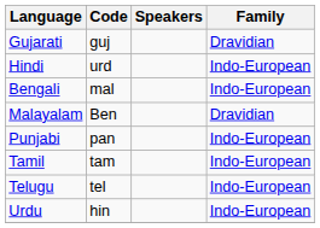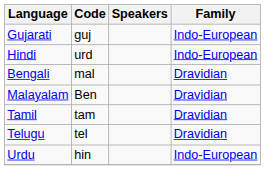 <table class="wikitable sortable">
 <tr>
 <th>Language</th>
 <th>Code</th>
 <th>Speakers</th>
 <th>Family</th>
 </tr>
 <tr>
 <td><a href='#'>Gujarati</a></td>
 <td>guj</td>
 <td style="text-align: right;"></td>
-<td><a href='#'>Dravidian</a></td>
+<td><a href='#'>Indo-European</a></td>
 </tr>
 <tr>
 <td><a href='#'>Hindi</a></td>
 <td>urd</td>
 <td style="text-align: right;"></td>
 <td><a href='#'>Indo-European</a></td>
 </tr>
 <tr>
 <td><a href='#'>Bengali</a></td>
 <td>mal</td>
 <td style="text-align: right;"></td>
-<td><a href='#'>Indo-European</a></td>
+<td><a href='#'>Dravidian</a></td>
 </tr>
 <tr>
 <td><a href='#'>Malayalam</a></td>
 <td>Ben</td>
 <td style="text-align: right;"></td>
 <td><a href='#'>Dravidian</a></td>
 </tr>
 <tr>
-<td><a href='#'>Punjabi</a></td>
-<td>pan</td>
-<td style="text-align: right;"></td>
-<td><a href='#'>Indo-European</a></td>
-</tr>
-<tr>
 <td><a href='#'>Tamil</a></td>
 <td>tam</td>
 <td style="text-align: right;"></td>
-<td><a href='#'>Indo-European</a></td>
+<td><a href='#'>Dravidian</a></td>
 </tr>
 <tr>
 <td><a href='#'>Telugu</a></td>
 <td>tel</td>
 <td style="text-align: right;"></td>
-<td><a href='#'>Indo-European</a></td>
+<td><a href='#'>Dravidian</a></td>
 </tr>
 <tr>
 <td><a href='#'>Urdu</a></td>
 <td>hin</td>
 <td style="text-align: right;"></td>
 <td><a href='#'>Indo-European</a></td>
 </tr>
 <tr>
 </tr>
 </table>
